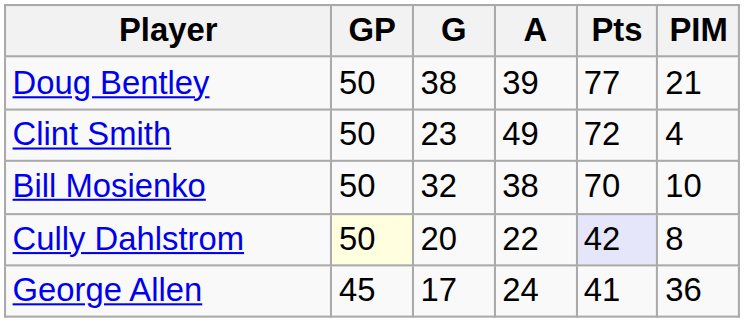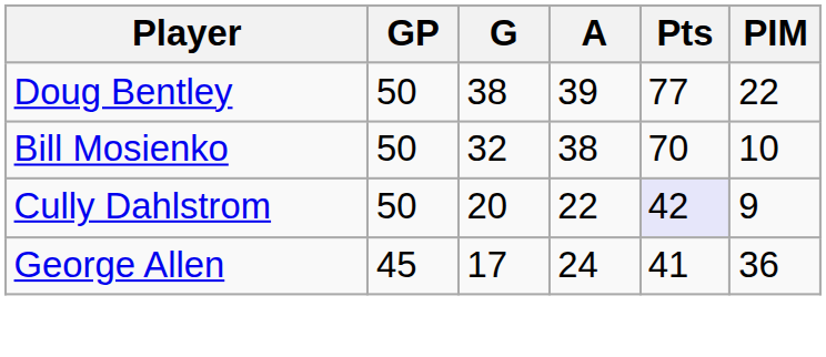 <table class="wikitable">
 <tr>
 <th bgcolor="#DDDDFF" width="40%">Player</th>
 <th bgcolor="#DDDDFF" width="10%">GP</th>
 <th bgcolor="#DDDDFF" width="10%">G</th>
 <th bgcolor="#DDDDFF" width="10%">A</th>
 <th bgcolor="#DDDDFF" width="10%">Pts</th>
 <th bgcolor="#DDDDFF" width="10%">PIM</th>
 </tr>
 <tr>
 <td><a href='#'>Doug Bentley</a></td>
 <td>50</td>
 <td>38</td>
 <td>39</td>
 <td>77</td>
-<td>21</td>
-</tr>
-<tr>
-<td><a href='#'>Clint Smith</a></td>
-<td>50</td>
-<td>23</td>
-<td>49</td>
-<td>72</td>
-<td>4</td>
+<td>22</td>
 </tr>
 <tr>
 <td><a href='#'>Bill Mosienko</a></td>
 <td>50</td>
 <td>32</td>
 <td>38</td>
 <td>70</td>
 <td>10</td>
 </tr>
 <tr>
 <td><a href='#'>Cully Dahlstrom</a></td>
-<td style="background: lightyellow;">50</td>
+<td>50</td>
 <td>20</td>
 <td>22</td>
 <td style="background: lavender;">42</td>
-<td>8</td>
+<td>9</td>
 </tr>
 <tr>
 <td><a href='#'>George Allen</a></td>
 <td>45</td>
 <td>17</td>
 <td>24</td>
 <td>41</td>
 <td>36</td>
 </tr>
 </table>
